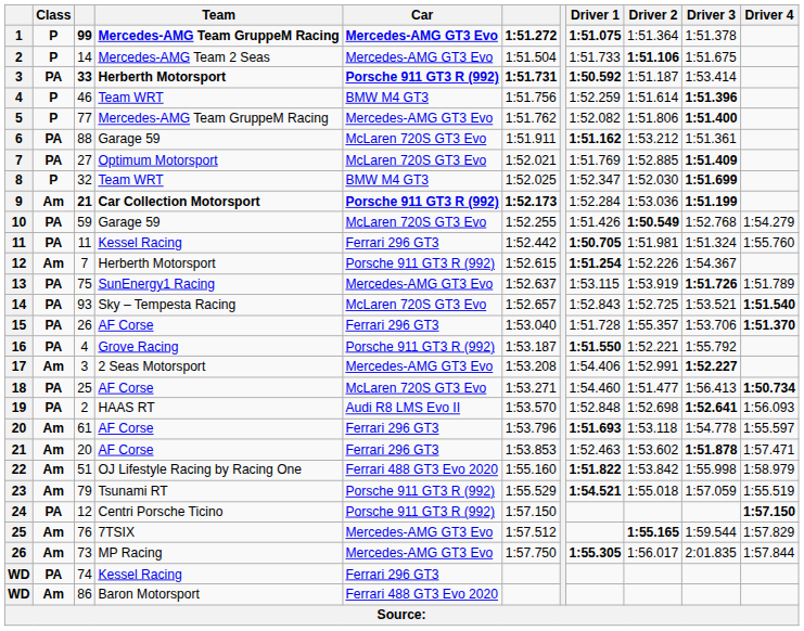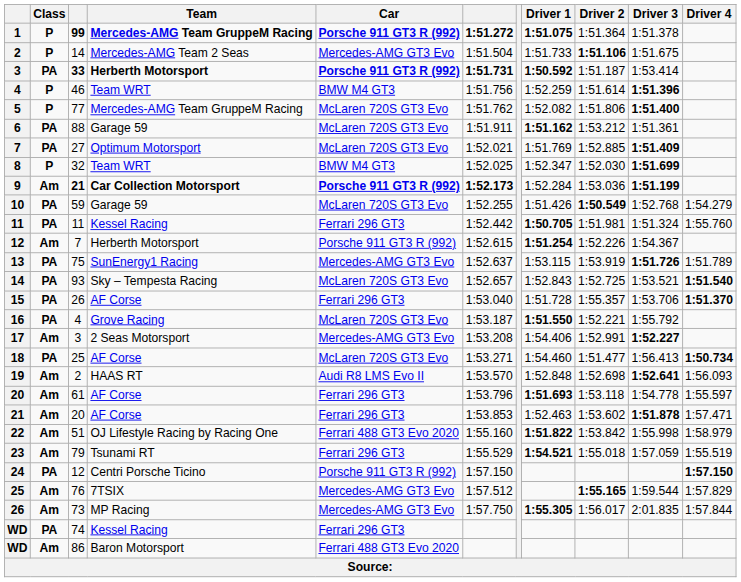 <table class="wikitable" style="font-size: 85%">
 <tr>
 <th></th>
 <th scope="col">Class</th>
 <th></th>
 <th>Team</th>
 <th>Car</th>
 <th></th>
 <th rowspan="29"></th>
 <th>Driver 1</th>
 <th>Driver 2</th>
 <th>Driver 3</th>
 <th>Driver 4</th>
 </tr>
 <tr>
 <th>1</th>
 <td align="center"><strong><span>P</span></strong></td>
 <td align="center"><strong>99</strong></td>
 <td><strong> <a href='#'>Mercedes-AMG</a> Team GruppeM Racing</strong></td>
-<td><strong><a href='#'>Mercedes-AMG GT3 Evo</a></strong></td>
+<td><strong><a href='#'>Porsche 911 GT3 R (992)</a></strong></td>
 <td align="center"><strong>1:51.272</strong></td>
 <td><strong>1:51.075</strong></td>
 <td>1:51.364</td>
 <td>1:51.378</td>
 <td></td>
 </tr>
 <tr>
 <th>2</th>
 <td align="center"><strong><span>P</span></strong></td>
 <td align="center">14</td>
 <td> <a href='#'>Mercedes-AMG</a> Team 2 Seas</td>
 <td><a href='#'>Mercedes-AMG GT3 Evo</a></td>
 <td align="center">1:51.504</td>
 <td>1:51.733</td>
 <td><strong>1:51.106</strong></td>
 <td>1:51.675</td>
 <td></td>
 </tr>
 <tr>
 <th>3</th>
 <td align="center"><strong><span>PA</span></strong></td>
 <td align="center"><strong>33</strong></td>
 <td><strong> Herberth Motorsport</strong></td>
 <td><strong><a href='#'>Porsche 911 GT3 R (992)</a></strong></td>
 <td align="center"><strong>1:51.731</strong></td>
 <td><strong>1:50.592</strong></td>
 <td>1:51.187</td>
 <td>1:53.414</td>
 <td></td>
 </tr>
 <tr>
 <th>4</th>
 <td align="center"><strong><span>P</span></strong></td>
 <td align="center">46</td>
 <td> <a href='#'>Team WRT</a></td>
 <td><a href='#'>BMW M4 GT3</a></td>
 <td align="center">1:51.756</td>
 <td>1:52.259</td>
 <td>1:51.614</td>
 <td><strong>1:51.396</strong></td>
 <td></td>
 </tr>
 <tr>
 <th>5</th>
 <td align="center"><strong><span>P</span></strong></td>
 <td align="center">77</td>
 <td> <a href='#'>Mercedes-AMG</a> Team GruppeM Racing</td>
-<td><a href='#'>Mercedes-AMG GT3 Evo</a></td>
+<td><a href='#'>McLaren 720S GT3 Evo</a></td>
 <td align="center">1:51.762</td>
 <td>1:52.082</td>
 <td>1:51.806</td>
 <td><strong>1:51.400</strong></td>
 <td></td>
 </tr>
 <tr>
 <th>6</th>
 <td align="center"><strong><span>PA</span></strong></td>
 <td align="center">88</td>
 <td> Garage 59</td>
 <td><a href='#'>McLaren 720S GT3 Evo</a></td>
 <td align="center">1:51.911</td>
 <td><strong>1:51.162</strong></td>
 <td>1:53.212</td>
 <td>1:51.361</td>
 <td></td>
 </tr>
 <tr>
 <th>7</th>
 <td align="center"><strong><span>PA</span></strong></td>
 <td align="center">27</td>
 <td> <a href='#'>Optimum Motorsport</a></td>
 <td><a href='#'>McLaren 720S GT3 Evo</a></td>
 <td align="center">1:52.021</td>
 <td>1:51.769</td>
 <td>1:52.885</td>
 <td><strong>1:51.409</strong></td>
 <td></td>
 </tr>
 <tr>
 <th>8</th>
 <td align="center"><strong><span>P</span></strong></td>
 <td align="center">32</td>
 <td> <a href='#'>Team WRT</a></td>
 <td><a href='#'>BMW M4 GT3</a></td>
 <td align="center">1:52.025</td>
 <td>1:52.347</td>
 <td>1:52.030</td>
 <td><strong>1:51.699</strong></td>
 <td></td>
 </tr>
 <tr>
 <th>9</th>
 <td align="center"><strong><span>Am</span></strong></td>
 <td align="center"><strong>21</strong></td>
 <td><strong> Car Collection Motorsport</strong></td>
 <td><strong><a href='#'>Porsche 911 GT3 R (992)</a></strong></td>
 <td align="center"><strong>1:52.173</strong></td>
 <td>1:52.284</td>
 <td>1:53.036</td>
 <td><strong>1:51.199</strong></td>
 <td></td>
 </tr>
 <tr>
 <th>10</th>
 <td align="center"><strong><span>PA</span></strong></td>
 <td align="center">59</td>
 <td> Garage 59</td>
 <td><a href='#'>McLaren 720S GT3 Evo</a></td>
 <td align="center">1:52.255</td>
 <td>1:51.426</td>
 <td><strong>1:50.549</strong></td>
 <td>1:52.768</td>
 <td>1:54.279</td>
 </tr>
 <tr>
 <th>11</th>
 <td align="center"><strong><span>PA</span></strong></td>
 <td align="center">11</td>
 <td> <a href='#'>Kessel Racing</a></td>
 <td><a href='#'>Ferrari 296 GT3</a></td>
 <td align="center">1:52.442</td>
 <td><strong>1:50.705</strong></td>
 <td>1:51.981</td>
 <td>1:51.324</td>
 <td>1:55.760</td>
 </tr>
 <tr>
 <th>12</th>
 <td align="center"><strong><span>Am</span></strong></td>
 <td align="center">7</td>
 <td> Herberth Motorsport</td>
 <td><a href='#'>Porsche 911 GT3 R (992)</a></td>
 <td align="center">1:52.615</td>
 <td><strong>1:51.254</strong></td>
 <td>1:52.226</td>
 <td>1:54.367</td>
 <td></td>
 </tr>
 <tr>
 <th>13</th>
 <td align="center"><strong><span>PA</span></strong></td>
 <td align="center">75</td>
 <td> <a href='#'>SunEnergy1 Racing</a></td>
 <td><a href='#'>Mercedes-AMG GT3 Evo</a></td>
 <td align="center">1:52.637</td>
 <td>1:53.115</td>
 <td>1:53.919</td>
 <td><strong>1:51.726</strong></td>
 <td>1:51.789</td>
 </tr>
 <tr>
 <th>14</th>
 <td align="center"><strong><span>PA</span></strong></td>
 <td align="center">93</td>
 <td> Sky – Tempesta Racing</td>
 <td><a href='#'>McLaren 720S GT3 Evo</a></td>
 <td align="center">1:52.657</td>
 <td>1:52.843</td>
 <td>1:52.725</td>
 <td>1:53.521</td>
 <td><strong>1:51.540</strong></td>
 </tr>
 <tr>
 <th>15</th>
 <td align="center"><strong><span>PA</span></strong></td>
 <td align="center">26</td>
 <td> <a href='#'>AF Corse</a></td>
 <td><a href='#'>Ferrari 296 GT3</a></td>
 <td align="center">1:53.040</td>
 <td>1:51.728</td>
 <td>1:55.357</td>
 <td>1:53.706</td>
 <td><strong>1:51.370</strong></td>
 </tr>
 <tr>
 <th>16</th>
 <td align="center"><strong><span>PA</span></strong></td>
 <td align="center">4</td>
 <td> <a href='#'>Grove Racing</a></td>
-<td><a href='#'>Porsche 911 GT3 R (992)</a></td>
+<td><a href='#'>McLaren 720S GT3 Evo</a></td>
 <td align="center">1:53.187</td>
 <td><strong>1:51.550</strong></td>
 <td>1:52.221</td>
 <td>1:55.792</td>
 <td></td>
 </tr>
 <tr>
 <th>17</th>
 <td align="center"><strong><span>Am</span></strong></td>
 <td align="center">3</td>
 <td> 2 Seas Motorsport</td>
 <td><a href='#'>Mercedes-AMG GT3 Evo</a></td>
 <td align="center">1:53.208</td>
 <td>1:54.406</td>
 <td>1:52.991</td>
 <td><strong>1:52.227</strong></td>
 <td></td>
 </tr>
 <tr>
 <th>18</th>
 <td align="center"><strong><span>PA</span></strong></td>
 <td align="center">25</td>
 <td> <a href='#'>AF Corse</a></td>
 <td><a href='#'>McLaren 720S GT3 Evo</a></td>
 <td align="center">1:53.271</td>
 <td>1:54.460</td>
 <td>1:51.477</td>
 <td>1:56.413</td>
 <td><strong>1:50.734</strong></td>
 </tr>
 <tr>
 <th>19</th>
-<td align="center"><strong><span>PA</span></strong></td>
+<td align="center"><strong><span>Am</span></strong></td>
 <td align="center">2</td>
 <td> HAAS RT</td>
 <td><a href='#'>Audi R8 LMS Evo II</a></td>
 <td align="center">1:53.570</td>
 <td>1:52.848</td>
 <td>1:52.698</td>
 <td><strong>1:52.641</strong></td>
 <td>1:56.093</td>
 </tr>
 <tr>
 <th>20</th>
 <td align="center"><strong><span>Am</span></strong></td>
 <td align="center">61</td>
 <td> <a href='#'>AF Corse</a></td>
 <td><a href='#'>Ferrari 296 GT3</a></td>
 <td align="center">1:53.796</td>
 <td><strong>1:51.693</strong></td>
 <td>1:53.118</td>
 <td>1:54.778</td>
 <td>1:55.597</td>
 </tr>
 <tr>
 <th>21</th>
 <td align="center"><strong><span>Am</span></strong></td>
 <td align="center">20</td>
 <td> <a href='#'>AF Corse</a></td>
 <td><a href='#'>Ferrari 296 GT3</a></td>
 <td align="center">1:53.853</td>
 <td>1:52.463</td>
 <td>1:53.602</td>
 <td><strong>1:51.878</strong></td>
 <td>1:57.471</td>
 </tr>
 <tr>
 <th>22</th>
 <td align="center"><strong><span>Am</span></strong></td>
 <td align="center">51</td>
 <td> OJ Lifestyle Racing by Racing One</td>
 <td><a href='#'>Ferrari 488 GT3 Evo 2020</a></td>
 <td align="center">1:55.160</td>
 <td><strong>1:51.822</strong></td>
 <td>1:53.842</td>
 <td>1:55.998</td>
 <td>1:58.979</td>
 </tr>
 <tr>
 <th>23</th>
 <td align="center"><strong><span>Am</span></strong></td>
 <td align="center">79</td>
 <td> Tsunami RT</td>
-<td><a href='#'>Porsche 911 GT3 R (992)</a></td>
+<td><a href='#'>Ferrari 296 GT3</a></td>
 <td align="center">1:55.529</td>
 <td><strong>1:54.521</strong></td>
 <td>1:55.018</td>
 <td>1:57.059</td>
 <td>1:55.519</td>
 </tr>
 <tr>
 <th>24</th>
 <td align="center"><strong><span>PA</span></strong></td>
 <td align="center">12</td>
 <td> Centri Porsche Ticino</td>
 <td><a href='#'>Porsche 911 GT3 R (992)</a></td>
 <td align="center">1:57.150</td>
 <td></td>
 <td></td>
 <td></td>
 <td><strong>1:57.150</strong></td>
 </tr>
 <tr>
 <th>25</th>
 <td align="center"><strong><span>Am</span></strong></td>
 <td align="center">76</td>
 <td> 7TSIX</td>
 <td><a href='#'>Mercedes-AMG GT3 Evo</a></td>
 <td align="center">1:57.512</td>
 <td></td>
 <td><strong>1:55.165</strong></td>
 <td>1:59.544</td>
 <td>1:57.829</td>
 </tr>
 <tr>
 <th>26</th>
 <td align="center"><strong><span>Am</span></strong></td>
 <td align="center">73</td>
 <td> MP Racing</td>
 <td><a href='#'>Mercedes-AMG GT3 Evo</a></td>
 <td align="center">1:57.750</td>
 <td><strong>1:55.305</strong></td>
 <td>1:56.017</td>
 <td>2:01.835</td>
 <td>1:57.844</td>
 </tr>
 <tr>
 <th>WD</th>
 <td align="center"><strong><span>PA</span></strong></td>
 <td align="center">74</td>
 <td> <a href='#'>Kessel Racing</a></td>
 <td><a href='#'>Ferrari 296 GT3</a></td>
 <td align="center"></td>
 <td></td>
 <td></td>
 <td></td>
 <td></td>
 </tr>
 <tr>
 <th>WD</th>
 <td align="center"><strong><span>Am</span></strong></td>
 <td align="center">86</td>
 <td> Baron Motorsport</td>
 <td><a href='#'>Ferrari 488 GT3 Evo 2020</a></td>
 <td align="center"></td>
 <td></td>
 <td></td>
 <td></td>
 <td></td>
 </tr>
 <tr>
 <th colspan="11">Source:</th>
 </tr>
 </table>
